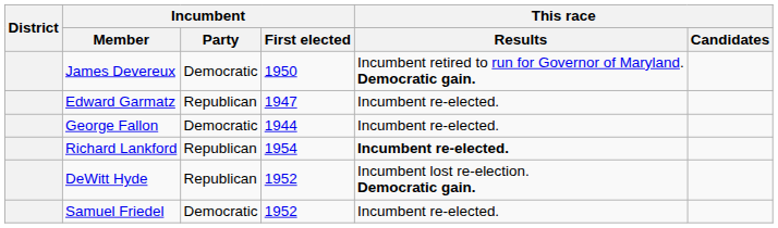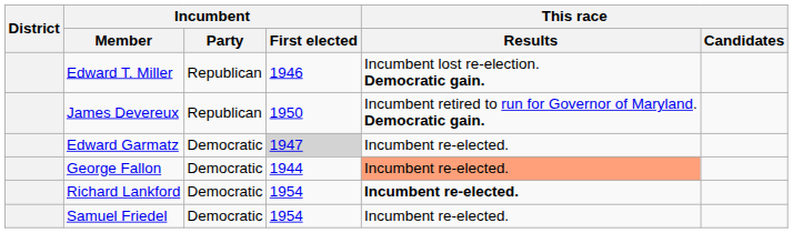 <table class=wikitable>
 <tr>
 <th rowspan=2>District</th>
 <th colspan=3>Incumbent</th>
 <th colspan=2>This race</th>
 </tr>
 <tr>
 <th>Member</th>
 <th>Party</th>
 <th>First elected</th>
 <th>Results</th>
 <th>Candidates</th>
 </tr>
 <tr>
 <th></th>
+<td><a href='#'>Edward T. Miller</a></td>
+<td>Republican</td>
+<td><a href='#'>1946</a></td>
+<td>Incumbent lost re-election.<br><strong>Democratic gain.</strong></td>
+<td nowrap></td>
+</tr>
+<tr>
+<th></th>
 <td><a href='#'>James Devereux</a></td>
-<td>Democratic</td>
+<td>Republican</td>
 <td><a href='#'>1950</a></td>
 <td>Incumbent retired to <a href='#'>run for Governor of Maryland</a>.<br><strong>Democratic gain.</strong></td>
 <td nowrap></td>
 </tr>
 <tr>
 <th></th>
 <td><a href='#'>Edward Garmatz</a></td>
-<td>Republican</td>
-<td><a href='#'>1947 </a></td>
+<td>Democratic</td>
+<td style="background: lightgrey;"><a href='#'>1947 </a></td>
 <td>Incumbent re-elected.</td>
 <td nowrap></td>
 </tr>
 <tr>
 <th></th>
 <td><a href='#'>George Fallon</a></td>
 <td>Democratic</td>
 <td><a href='#'>1944</a></td>
-<td>Incumbent re-elected.</td>
+<td style="background: lightsalmon;">Incumbent re-elected.</td>
 <td nowrap></td>
 </tr>
 <tr>
 <th></th>
 <td><a href='#'>Richard Lankford</a></td>
-<td>Republican</td>
+<td>Democratic</td>
 <td><a href='#'>1954</a></td>
 <td><strong>Incumbent re-elected.</strong></td>
 <td nowrap></td>
 </tr>
 <tr>
 <th></th>
-<td><a href='#'>DeWitt Hyde</a></td>
-<td>Republican</td>
-<td><a href='#'>1952</a></td>
-<td>Incumbent lost re-election.<br><strong>Democratic gain.</strong></td>
-<td nowrap></td>
-</tr>
-<tr>
-<th></th>
 <td><a href='#'>Samuel Friedel</a></td>
 <td>Democratic</td>
-<td><a href='#'>1952</a></td>
+<td><a href='#'>1954</a></td>
 <td>Incumbent re-elected.</td>
 <td nowrap></td>
 </tr>
 </table>
